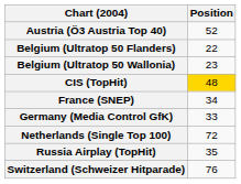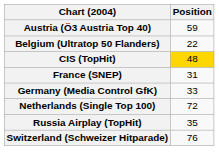 <table class="wikitable sortable plainrowheaders" style="text-align:center">
 <tr>
 <th>Chart (2004)</th>
 <th>Position</th>
 </tr>
 <tr>
 <th scope="row">Austria (Ö3 Austria Top 40)</th>
-<td>52</td>
+<td>59</td>
 </tr>
 <tr>
 <th scope="row">Belgium (Ultratop 50 Flanders)</th>
 <td>22</td>
-</tr>
-<tr>
-<th scope="row">Belgium (Ultratop 50 Wallonia)</th>
-<td>23</td>
 </tr>
 <tr>
 <th scope="row">CIS (TopHit)</th>
 <td style="background: gold;">48</td>
 </tr>
 <tr>
 <th scope="row">France (SNEP)</th>
-<td>34</td>
+<td>31</td>
 </tr>
 <tr>
 <th scope="row">Germany (Media Control GfK)</th>
 <td>33</td>
 </tr>
 <tr>
 <th scope="row">Netherlands (Single Top 100)</th>
 <td>72</td>
 </tr>
 <tr>
 <th scope="row">Russia Airplay (TopHit)</th>
 <td>35</td>
 </tr>
 <tr>
 <th scope="row">Switzerland (Schweizer Hitparade)</th>
 <td>76</td>
 </tr>
 </table>
